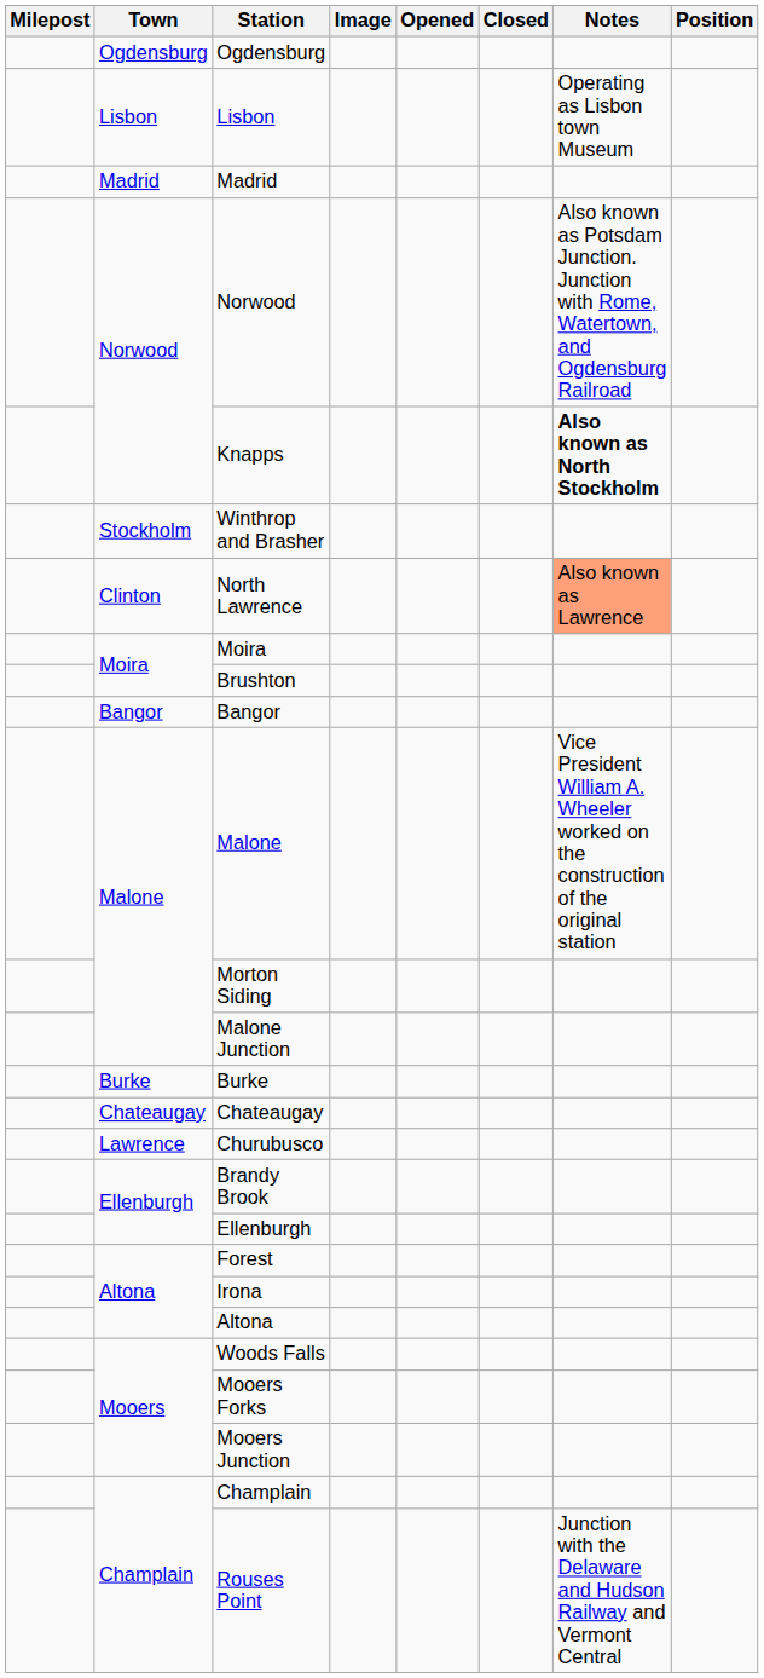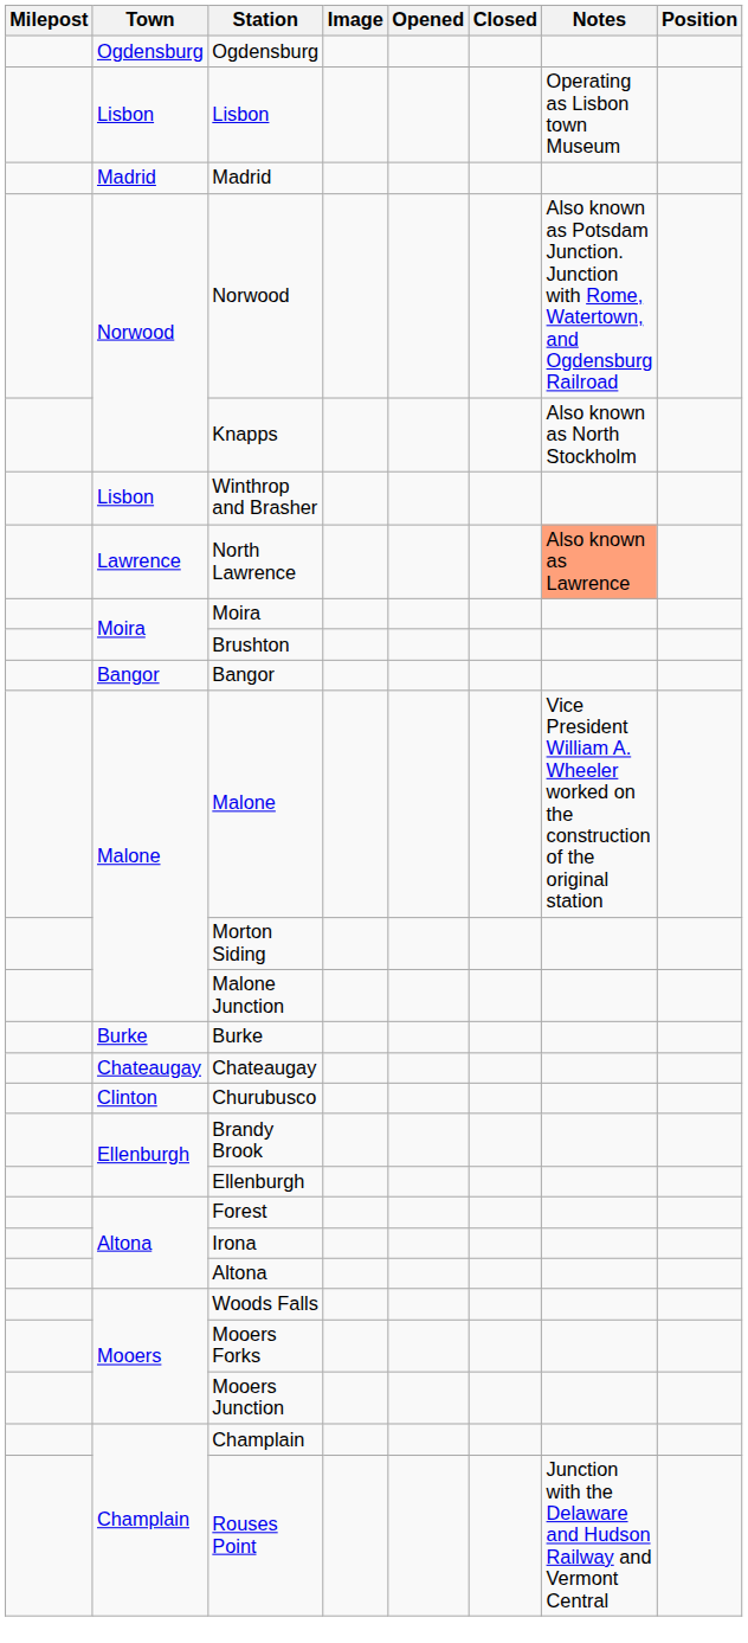 <table class="wikitable">
 <tr>
 <th>Milepost</th>
 <th>Town</th>
 <th>Station</th>
 <th>Image</th>
 <th>Opened</th>
 <th>Closed</th>
 <th>Notes</th>
 <th>Position</th>
 </tr>
 <tr>
 <td></td>
 <td><a href='#'>Ogdensburg</a></td>
 <td>Ogdensburg</td>
 <td></td>
 <td></td>
 <td></td>
 <td></td>
 <td></td>
 </tr>
 <tr>
 <td></td>
 <td><a href='#'>Lisbon</a></td>
 <td><a href='#'>Lisbon</a></td>
 <td></td>
 <td></td>
 <td></td>
 <td>Operating as Lisbon town Museum</td>
 <td></td>
 </tr>
 <tr>
 <td></td>
 <td><a href='#'>Madrid</a></td>
 <td>Madrid</td>
 <td></td>
 <td></td>
 <td></td>
 <td></td>
 <td></td>
 </tr>
 <tr>
 <td></td>
 <td rowspan="2"><a href='#'>Norwood</a></td>
 <td>Norwood</td>
 <td></td>
 <td></td>
 <td></td>
 <td>Also known as Potsdam Junction. Junction with <a href='#'>Rome, Watertown, and Ogdensburg Railroad</a></td>
 <td></td>
 </tr>
 <tr>
 <td></td>
 <td>Knapps</td>
 <td></td>
 <td></td>
 <td></td>
-<td><strong>Also known as North Stockholm</strong></td>
+<td>Also known as North Stockholm</td>
 <td></td>
 </tr>
 <tr>
 <td></td>
-<td><a href='#'>Stockholm</a></td>
+<td><a href='#'>Lisbon</a></td>
 <td>Winthrop and Brasher</td>
 <td></td>
 <td></td>
 <td></td>
 <td></td>
 <td></td>
 </tr>
 <tr>
 <td></td>
-<td><a href='#'>Clinton</a></td>
+<td><a href='#'>Lawrence</a></td>
 <td>North Lawrence</td>
 <td></td>
 <td></td>
 <td></td>
 <td style="background: lightsalmon;">Also known as Lawrence</td>
 <td></td>
 </tr>
 <tr>
 <td></td>
 <td rowspan="2"><a href='#'>Moira</a></td>
 <td>Moira</td>
 <td></td>
 <td></td>
 <td></td>
 <td></td>
 <td></td>
 </tr>
 <tr>
 <td></td>
 <td>Brushton</td>
 <td></td>
 <td></td>
 <td></td>
 <td></td>
 <td></td>
 </tr>
 <tr>
 <td></td>
 <td><a href='#'>Bangor</a></td>
 <td>Bangor</td>
 <td></td>
 <td></td>
 <td></td>
 <td></td>
 <td></td>
 </tr>
 <tr>
 <td></td>
 <td rowspan="3"><a href='#'>Malone</a></td>
 <td><a href='#'>Malone</a></td>
 <td></td>
 <td></td>
 <td></td>
 <td>Vice President <a href='#'>William A. Wheeler</a> worked on the construction of the original station</td>
 <td></td>
 </tr>
 <tr>
 <td></td>
 <td>Morton Siding</td>
 <td></td>
 <td></td>
 <td></td>
 <td></td>
 <td></td>
 </tr>
 <tr>
 <td></td>
 <td>Malone Junction</td>
 <td></td>
 <td></td>
 <td></td>
 <td></td>
 <td></td>
 </tr>
 <tr>
 <td></td>
 <td><a href='#'>Burke</a></td>
 <td>Burke</td>
 <td></td>
 <td></td>
 <td></td>
 <td></td>
 <td></td>
 </tr>
 <tr>
 <td></td>
 <td><a href='#'>Chateaugay</a></td>
 <td>Chateaugay</td>
 <td></td>
 <td></td>
 <td></td>
 <td></td>
 <td></td>
 </tr>
 <tr>
 <td></td>
-<td><a href='#'>Lawrence</a></td>
+<td><a href='#'>Clinton</a></td>
 <td>Churubusco</td>
 <td></td>
 <td></td>
 <td></td>
 <td></td>
 <td></td>
 </tr>
 <tr>
 <td></td>
 <td rowspan="2"><a href='#'>Ellenburgh</a></td>
 <td>Brandy Brook</td>
 <td></td>
 <td></td>
 <td></td>
 <td></td>
 <td></td>
 </tr>
 <tr>
 <td></td>
 <td>Ellenburgh</td>
 <td></td>
 <td></td>
 <td></td>
 <td></td>
 <td></td>
 </tr>
 <tr>
 <td></td>
 <td rowspan="3"><a href='#'>Altona</a></td>
 <td>Forest</td>
 <td></td>
 <td></td>
 <td></td>
 <td></td>
 <td></td>
 </tr>
 <tr>
 <td></td>
 <td>Irona</td>
 <td></td>
 <td></td>
 <td></td>
 <td></td>
 <td></td>
 </tr>
 <tr>
 <td></td>
 <td>Altona</td>
 <td></td>
 <td></td>
 <td></td>
 <td></td>
 <td></td>
 </tr>
 <tr>
 <td></td>
 <td rowspan="3"><a href='#'>Mooers</a></td>
 <td>Woods Falls</td>
 <td></td>
 <td></td>
 <td></td>
 <td></td>
 <td></td>
 </tr>
 <tr>
 <td></td>
 <td>Mooers Forks</td>
 <td></td>
 <td></td>
 <td></td>
 <td></td>
 <td></td>
 </tr>
 <tr>
 <td></td>
 <td>Mooers Junction</td>
 <td></td>
 <td></td>
 <td></td>
 <td></td>
 <td></td>
 </tr>
 <tr>
 <td></td>
 <td rowspan="2"><a href='#'>Champlain</a></td>
 <td>Champlain</td>
 <td></td>
 <td></td>
 <td></td>
 <td></td>
 <td></td>
 </tr>
 <tr>
 <td></td>
 <td><a href='#'>Rouses Point</a></td>
 <td></td>
 <td></td>
 <td></td>
 <td>Junction with the <a href='#'>Delaware and Hudson Railway</a> and Vermont Central</td>
 <td></td>
 </tr>
 </table>
